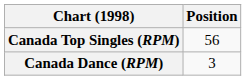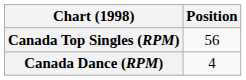 <table class="wikitable plainrowheaders" style="text-align:center">
 <tr>
 <th>Chart (1998)</th>
 <th>Position</th>
 </tr>
 <tr>
 <th scope="row">Canada Top Singles (<em>RPM</em>)</th>
 <td>56</td>
 </tr>
 <tr>
 <th scope="row">Canada Dance (<em>RPM</em>)</th>
-<td>3</td>
+<td>4</td>
 </tr>
 </table>
